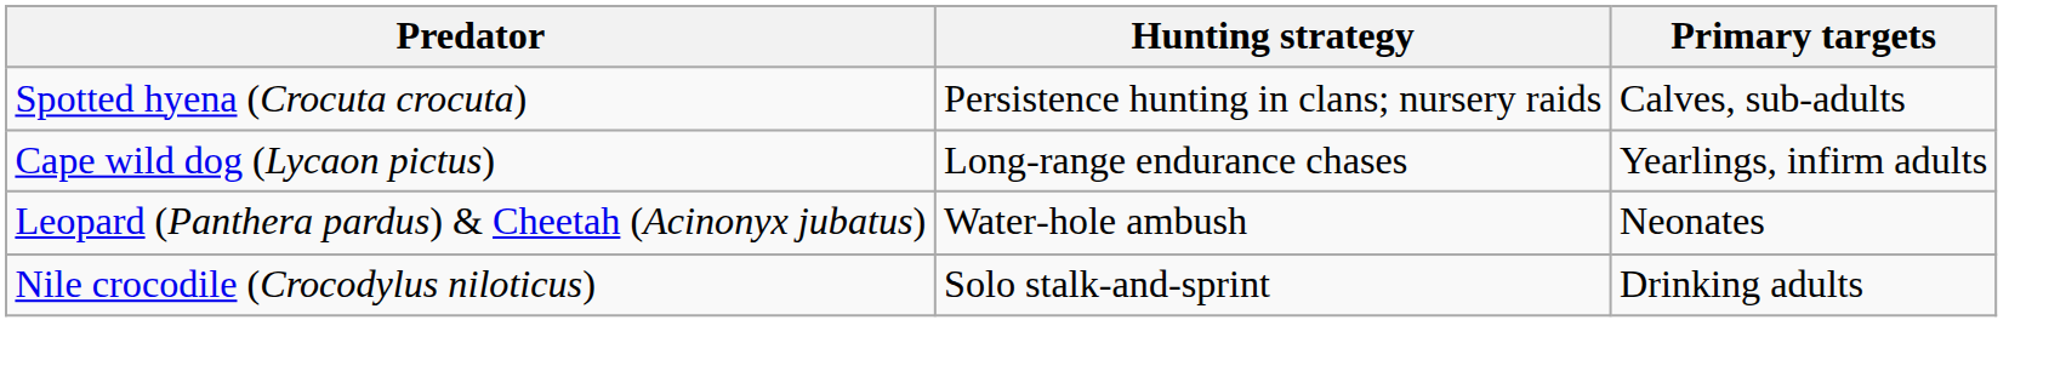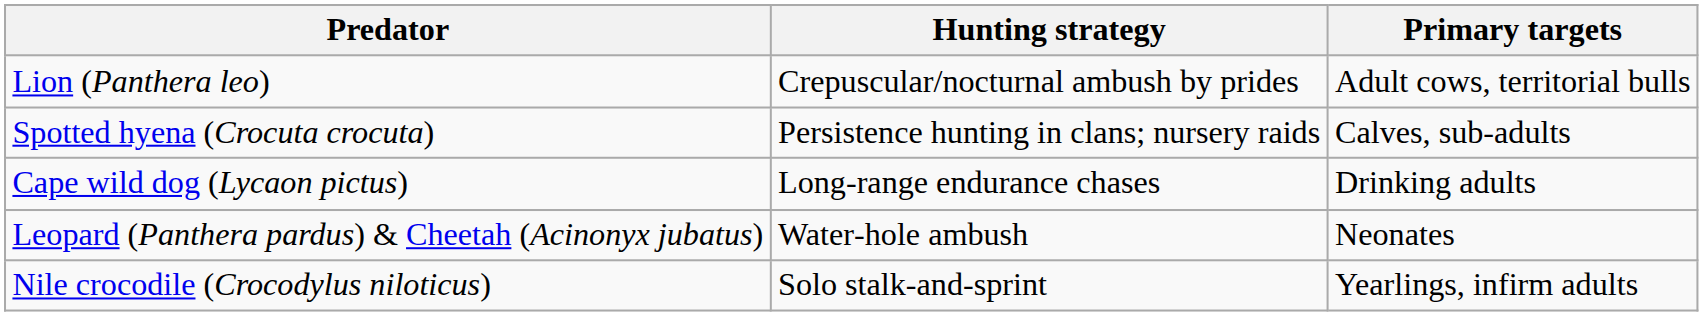 <table class="wikitable plainrowheaders">
 <tr>
 <th>Predator</th>
 <th>Hunting strategy</th>
 <th>Primary targets</th>
+</tr>
+<tr>
+<td><a href='#'>Lion</a> (<em>Panthera leo</em>)</td>
+<td>Crepuscular/nocturnal ambush by prides</td>
+<td>Adult cows, territorial bulls</td>
 </tr>
 <tr>
 <td><a href='#'>Spotted hyena</a> (<em>Crocuta crocuta</em>)</td>
 <td>Persistence hunting in clans; nursery raids</td>
 <td>Calves, sub‑adults</td>
 </tr>
 <tr>
 <td><a href='#'>Cape wild dog</a> (<em>Lycaon pictus</em>)</td>
 <td>Long‑range endurance chases</td>
-<td>Yearlings, infirm adults</td>
+<td>Drinking adults</td>
 </tr>
 <tr>
 <td><a href='#'>Leopard</a> (<em>Panthera pardus</em>) & <a href='#'>Cheetah</a> (<em>Acinonyx jubatus</em>)</td>
 <td>Water‑hole ambush</td>
 <td>Neonates</td>
 </tr>
 <tr>
 <td><a href='#'>Nile crocodile</a> (<em>Crocodylus niloticus</em>)</td>
 <td>Solo stalk‑and‑sprint</td>
-<td>Drinking adults</td>
+<td>Yearlings, infirm adults</td>
 </tr>
 </table>
